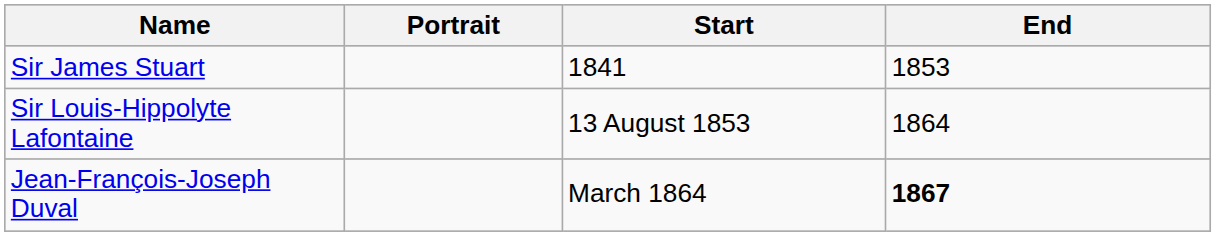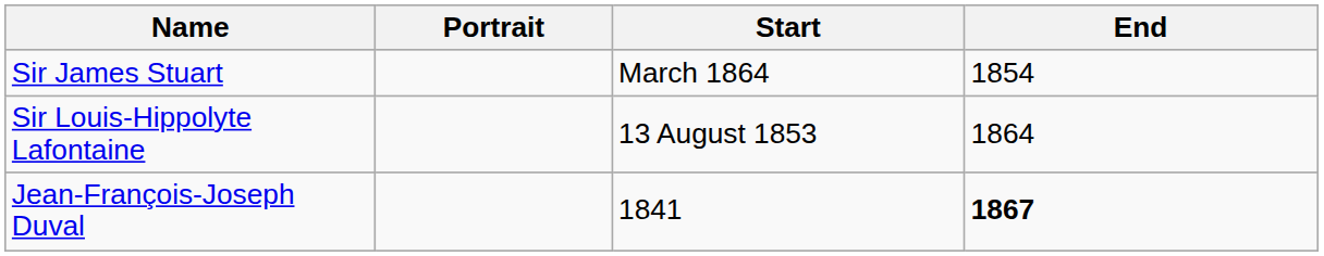 <table class="wikitable">
 <tr>
 <th scope=col width="200">Name</th>
 <th scope=col width="125">Portrait</th>
 <th scope=col width="190">Start</th>
 <th scope=col width="190">End</th>
 </tr>
 <tr>
 <td><a href='#'>Sir James Stuart</a></td>
 <td></td>
-<td>1841</td>
-<td>1853</td>
+<td>March 1864</td>
+<td>1854</td>
 </tr>
 <tr>
 <td><a href='#'>Sir Louis-Hippolyte Lafontaine</a></td>
 <td></td>
 <td>13 August 1853</td>
 <td>1864</td>
 </tr>
 <tr>
 <td><a href='#'>Jean-François-Joseph Duval</a></td>
 <td></td>
-<td>March 1864</td>
+<td>1841</td>
 <td><strong>1867</strong></td>
 </tr>
 </table>
